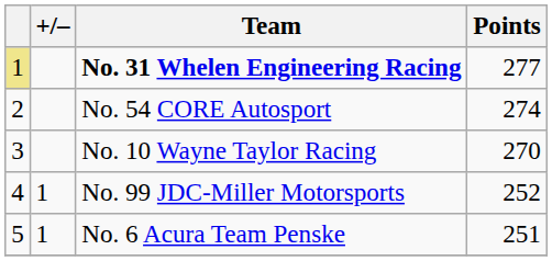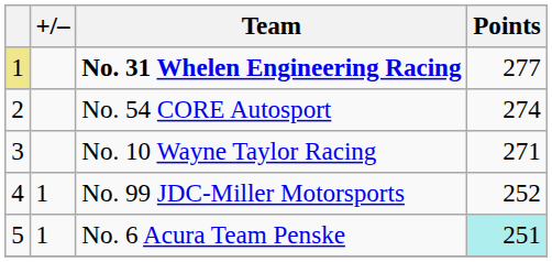 <table class="wikitable" style="font-size: 95%;">
 <tr>
 <th scope="col"></th>
 <th scope="col">+/–</th>
 <th scope="col">Team</th>
 <th scope="col">Points</th>
 </tr>
 <tr>
 <td align=center style="background: khaki;">1</td>
 <td align="left"></td>
 <td><strong> No. 31 <a href='#'>Whelen Engineering Racing</a></strong></td>
 <td align=right>277</td>
 </tr>
 <tr>
 <td align=center>2</td>
 <td align="left"></td>
 <td> No. 54 <a href='#'>CORE Autosport</a></td>
 <td align=right>274</td>
 </tr>
 <tr>
 <td align=center>3</td>
 <td align="left"></td>
 <td> No. 10 <a href='#'>Wayne Taylor Racing</a></td>
-<td align=right>270</td>
+<td align=right>271</td>
 </tr>
 <tr>
 <td align=center>4</td>
 <td align="left"> 1</td>
 <td> No. 99 <a href='#'>JDC-Miller Motorsports</a></td>
 <td align=right>252</td>
 </tr>
 <tr>
 <td align=center>5</td>
 <td align="left"> 1</td>
 <td> No. 6 <a href='#'>Acura Team Penske</a></td>
-<td align=right>251</td>
+<td align=right style="background: paleturquoise;">251</td>
 </tr>
 <tr>
 </tr>
 </table>
